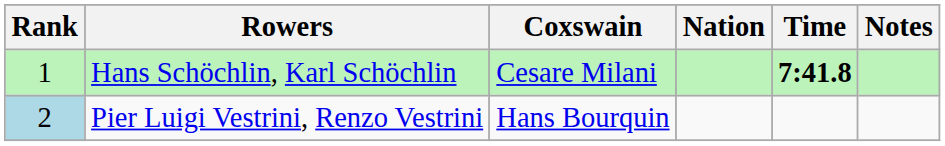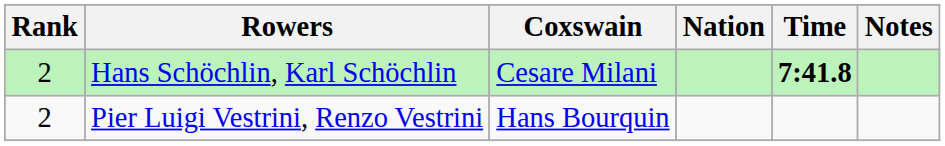 <table class="wikitable sortable" style="text-align:center">
 <tr>
 <th>Rank</th>
 <th>Rowers</th>
 <th>Coxswain</th>
 <th>Nation</th>
 <th>Time</th>
 <th>Notes</th>
 </tr>
 <tr bgcolor=bbf3bb>
-<td>1</td>
+<td>2</td>
 <td align=left><a href='#'>Hans Schöchlin</a>, <a href='#'>Karl Schöchlin</a></td>
 <td align=left><a href='#'>Cesare Milani</a></td>
 <td align=left></td>
 <td><strong>7:41.8</strong></td>
 <td></td>
 </tr>
 <tr>
-<td style="background: lightblue;">2</td>
+<td>2</td>
 <td align=left><a href='#'>Pier Luigi Vestrini</a>, <a href='#'>Renzo Vestrini</a></td>
 <td align=left><a href='#'>Hans Bourquin</a></td>
 <td align=left></td>
 <td data-sort-value=9:99.9></td>
 <td></td>
 </tr>
 </table>
